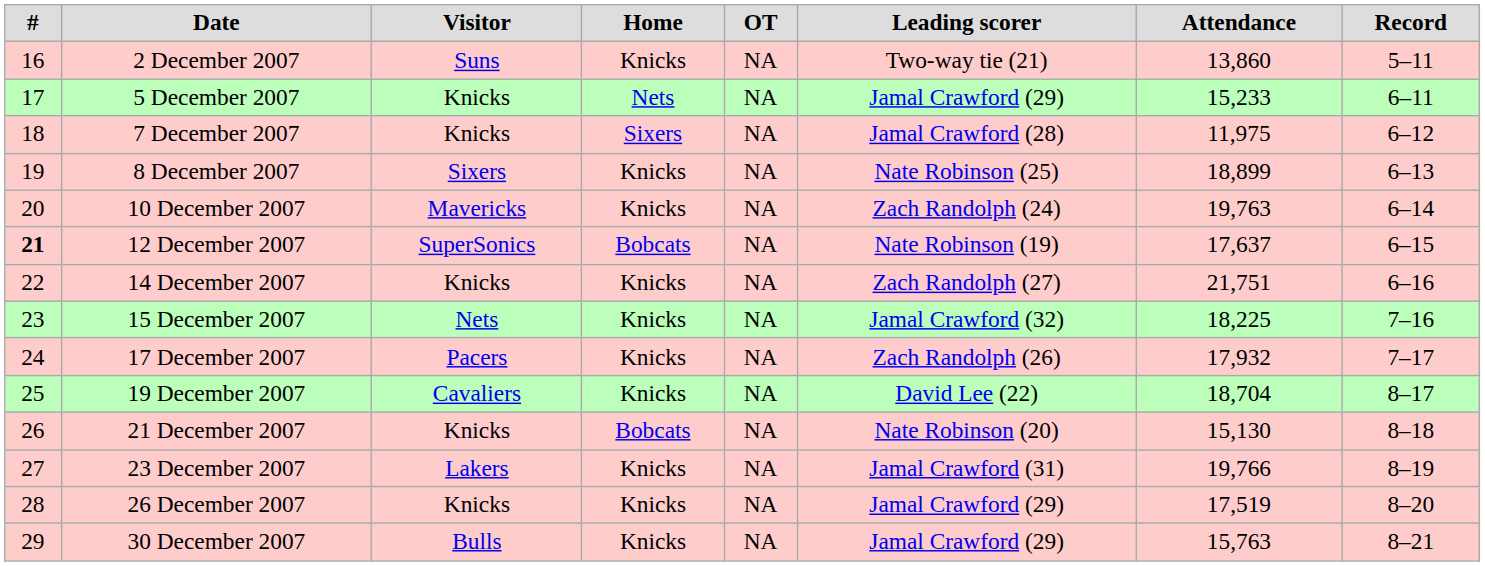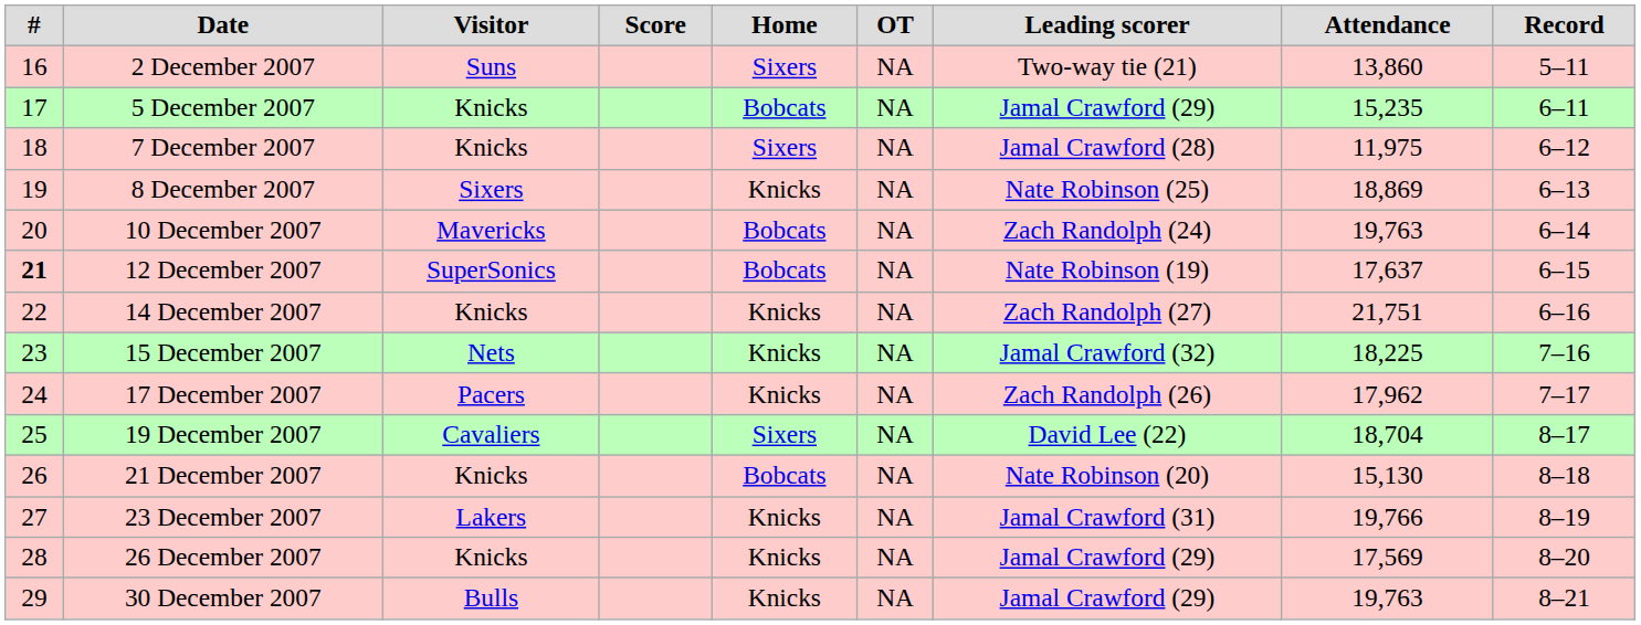 <table class="wikitable" width="80%">
 <tr align="center"  bgcolor="#dddddd">
 <td><strong>#</strong></td>
 <td><strong>Date</strong></td>
 <td><strong>Visitor</strong></td>
+<td><strong>Score</strong></td>
 <td><strong>Home</strong></td>
 <td><strong>OT</strong></td>
 <td><strong>Leading scorer</strong></td>
 <td><strong>Attendance</strong></td>
 <td><strong>Record</strong></td>
 </tr>
 <tr align="center" bgcolor="#ffcccc">
 <td>16</td>
 <td>2 December 2007</td>
 <td><a href='#'>Suns</a></td>
-<td>Knicks</td>
+<td></td>
+<td><a href='#'>Sixers</a></td>
 <td>NA</td>
 <td>Two-way tie (21)</td>
 <td>13,860</td>
 <td>5–11</td>
 </tr>
 <tr align="center" bgcolor="#bbffbb">
 <td>17</td>
 <td>5 December 2007</td>
 <td>Knicks</td>
-<td><a href='#'>Nets</a></td>
+<td></td>
+<td><a href='#'>Bobcats</a></td>
 <td>NA</td>
 <td><a href='#'>Jamal Crawford</a> (29)</td>
-<td>15,233</td>
+<td>15,235</td>
 <td>6–11</td>
 </tr>
 <tr align="center" bgcolor="#ffcccc">
 <td>18</td>
 <td>7 December 2007</td>
 <td>Knicks</td>
+<td></td>
 <td><a href='#'>Sixers</a></td>
 <td>NA</td>
 <td><a href='#'>Jamal Crawford</a> (28)</td>
 <td>11,975</td>
 <td>6–12</td>
 </tr>
 <tr align="center" bgcolor="#ffcccc">
 <td>19</td>
 <td>8 December 2007</td>
 <td><a href='#'>Sixers</a></td>
+<td></td>
 <td>Knicks</td>
 <td>NA</td>
 <td><a href='#'>Nate Robinson</a> (25)</td>
-<td>18,899</td>
+<td>18,869</td>
 <td>6–13</td>
 </tr>
 <tr align="center" bgcolor="#ffcccc">
 <td>20</td>
 <td>10 December 2007</td>
 <td><a href='#'>Mavericks</a></td>
-<td>Knicks</td>
+<td></td>
+<td><a href='#'>Bobcats</a></td>
 <td>NA</td>
 <td><a href='#'>Zach Randolph</a> (24)</td>
 <td>19,763</td>
 <td>6–14</td>
 </tr>
 <tr align="center" bgcolor="#ffcccc">
 <td><strong>21</strong></td>
 <td>12 December 2007</td>
 <td><a href='#'>SuperSonics</a></td>
+<td></td>
 <td><a href='#'>Bobcats</a></td>
 <td>NA</td>
 <td><a href='#'>Nate Robinson</a> (19)</td>
 <td>17,637</td>
 <td>6–15</td>
 </tr>
 <tr align="center" bgcolor="#ffcccc">
 <td>22</td>
 <td>14 December 2007</td>
 <td>Knicks</td>
+<td></td>
 <td>Knicks</td>
 <td>NA</td>
 <td><a href='#'>Zach Randolph</a> (27)</td>
 <td>21,751</td>
 <td>6–16</td>
 </tr>
 <tr align="center" bgcolor="#bbffbb">
 <td>23</td>
 <td>15 December 2007</td>
 <td><a href='#'>Nets</a></td>
+<td></td>
 <td>Knicks</td>
 <td>NA</td>
 <td><a href='#'>Jamal Crawford</a> (32)</td>
 <td>18,225</td>
 <td>7–16</td>
 </tr>
 <tr align="center" bgcolor="#ffcccc">
 <td>24</td>
 <td>17 December 2007</td>
 <td><a href='#'>Pacers</a></td>
+<td></td>
 <td>Knicks</td>
 <td>NA</td>
 <td><a href='#'>Zach Randolph</a> (26)</td>
-<td>17,932</td>
+<td>17,962</td>
 <td>7–17</td>
 </tr>
 <tr align="center" bgcolor="#bbffbb">
 <td>25</td>
 <td>19 December 2007</td>
 <td><a href='#'>Cavaliers</a></td>
-<td>Knicks</td>
+<td></td>
+<td><a href='#'>Sixers</a></td>
 <td>NA</td>
 <td><a href='#'>David Lee</a> (22)</td>
 <td>18,704</td>
 <td>8–17</td>
 </tr>
 <tr align="center" bgcolor="#ffcccc">
 <td>26</td>
 <td>21 December 2007</td>
 <td>Knicks</td>
+<td></td>
 <td><a href='#'>Bobcats</a></td>
 <td>NA</td>
 <td><a href='#'>Nate Robinson</a> (20)</td>
 <td>15,130</td>
 <td>8–18</td>
 </tr>
 <tr align="center" bgcolor="#ffcccc">
 <td>27</td>
 <td>23 December 2007</td>
 <td><a href='#'>Lakers</a></td>
+<td></td>
 <td>Knicks</td>
 <td>NA</td>
 <td><a href='#'>Jamal Crawford</a> (31)</td>
 <td>19,766</td>
 <td>8–19</td>
 </tr>
 <tr align="center" bgcolor="#ffcccc">
 <td>28</td>
 <td>26 December 2007</td>
 <td>Knicks</td>
+<td></td>
 <td>Knicks</td>
 <td>NA</td>
 <td><a href='#'>Jamal Crawford</a> (29)</td>
-<td>17,519</td>
+<td>17,569</td>
 <td>8–20</td>
 </tr>
 <tr align="center" bgcolor="#ffcccc">
 <td>29</td>
 <td>30 December 2007</td>
 <td><a href='#'>Bulls</a></td>
+<td></td>
 <td>Knicks</td>
 <td>NA</td>
 <td><a href='#'>Jamal Crawford</a> (29)</td>
-<td>15,763</td>
+<td>19,763</td>
 <td>8–21</td>
 </tr>
 </table>
